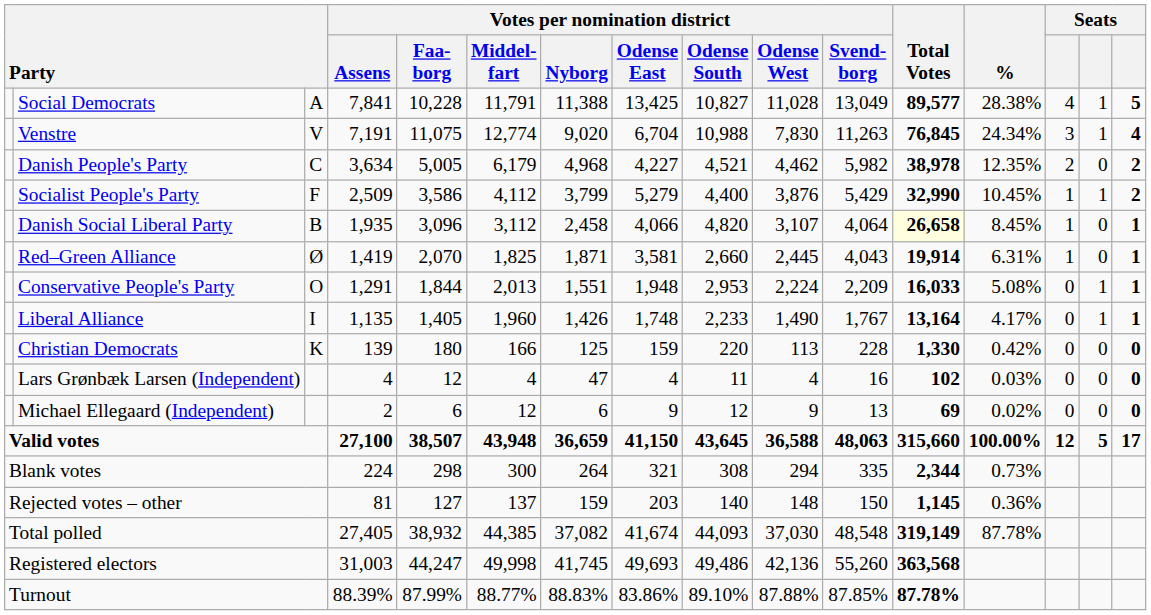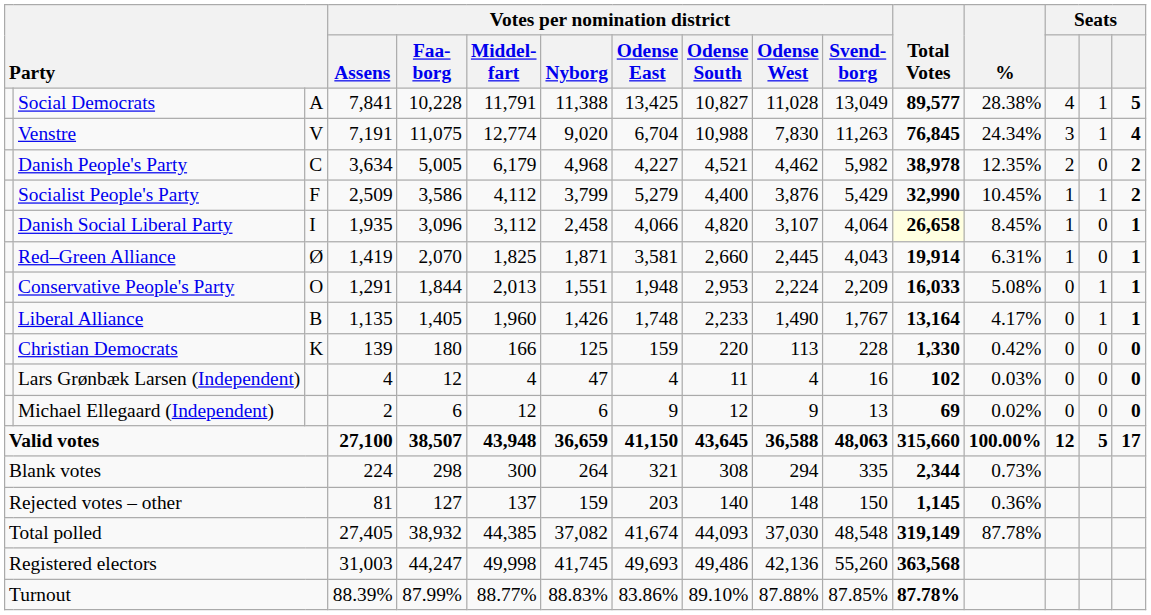 <table class="wikitable" border="1" style="text-align:right;">
 <tr>
 <th style="text-align:left;" valign=bottom rowspan=2 colspan=3>Party</th>
 <th colspan=8>Votes per nomination district</th>
 <th align=center valign=bottom rowspan=2 width="50">Total Votes</th>
 <th align=center valign=bottom rowspan=2 width="50">%</th>
 <th colspan=3>Seats</th>
 </tr>
 <tr>
 <th align=center valign=bottom width="50"><a href='#'>Assens</a></th>
 <th align="center" valign="bottom" width="50"><a href='#'>Faa- borg</a></th>
 <th align="center" valign="bottom" width="50"><a href='#'>Middel- fart</a></th>
 <th align="center" valign="bottom" width="50"><a href='#'>Nyborg</a></th>
 <th align="center" valign="bottom" width="50"><a href='#'>Odense East</a></th>
 <th align="center" valign="bottom" width="50"><a href='#'>Odense South</a></th>
 <th align="center" valign="bottom" width="50"><a href='#'>Odense West</a></th>
 <th align="center" valign="bottom" width="50"><a href='#'>Svend- borg</a></th>
 <th align="center" valign="bottom" width="20"><small></small></th>
 <th align=center valign=bottom width="20"><small><a href='#'></a></small></th>
 <th align=center valign=bottom width="20"><small></small></th>
 </tr>
 <tr>
 <td></td>
 <td align=left><a href='#'>Social Democrats</a></td>
 <td align=left>A</td>
 <td>7,841</td>
 <td>10,228</td>
 <td>11,791</td>
 <td>11,388</td>
 <td>13,425</td>
 <td>10,827</td>
 <td>11,028</td>
 <td>13,049</td>
 <td><strong>89,577</strong></td>
 <td>28.38%</td>
 <td>4</td>
 <td>1</td>
 <td><strong>5</strong></td>
 </tr>
 <tr>
 <td></td>
 <td align=left><a href='#'>Venstre</a></td>
 <td align=left>V</td>
 <td>7,191</td>
 <td>11,075</td>
 <td>12,774</td>
 <td>9,020</td>
 <td>6,704</td>
 <td>10,988</td>
 <td>7,830</td>
 <td>11,263</td>
 <td><strong>76,845</strong></td>
 <td>24.34%</td>
 <td>3</td>
 <td>1</td>
 <td><strong>4</strong></td>
 </tr>
 <tr>
 <td></td>
 <td align=left><a href='#'>Danish People's Party</a></td>
 <td align=left>C</td>
 <td>3,634</td>
 <td>5,005</td>
 <td>6,179</td>
 <td>4,968</td>
 <td>4,227</td>
 <td>4,521</td>
 <td>4,462</td>
 <td>5,982</td>
 <td><strong>38,978</strong></td>
 <td>12.35%</td>
 <td>2</td>
 <td>0</td>
 <td><strong>2</strong></td>
 </tr>
 <tr>
 <td></td>
 <td align=left><a href='#'>Socialist People's Party</a></td>
 <td align=left>F</td>
 <td>2,509</td>
 <td>3,586</td>
 <td>4,112</td>
 <td>3,799</td>
 <td>5,279</td>
 <td>4,400</td>
 <td>3,876</td>
 <td>5,429</td>
 <td><strong>32,990</strong></td>
 <td>10.45%</td>
 <td>1</td>
 <td>1</td>
 <td><strong>2</strong></td>
 </tr>
 <tr>
 <td></td>
 <td align=left><a href='#'>Danish Social Liberal Party</a></td>
-<td align=left>B</td>
+<td align=left>I</td>
 <td>1,935</td>
 <td>3,096</td>
 <td>3,112</td>
 <td>2,458</td>
 <td>4,066</td>
 <td>4,820</td>
 <td>3,107</td>
 <td>4,064</td>
 <td style="background: lightyellow;"><strong>26,658</strong></td>
 <td>8.45%</td>
 <td>1</td>
 <td>0</td>
 <td><strong>1</strong></td>
 </tr>
 <tr>
 <td></td>
 <td align=left><a href='#'>Red–Green Alliance</a></td>
 <td align=left>Ø</td>
 <td>1,419</td>
 <td>2,070</td>
 <td>1,825</td>
 <td>1,871</td>
 <td>3,581</td>
 <td>2,660</td>
 <td>2,445</td>
 <td>4,043</td>
 <td><strong>19,914</strong></td>
 <td>6.31%</td>
 <td>1</td>
 <td>0</td>
 <td><strong>1</strong></td>
 </tr>
 <tr>
 <td></td>
 <td align=left style="white-space: nowrap;"><a href='#'>Conservative People's Party</a></td>
 <td align=left>O</td>
 <td>1,291</td>
 <td>1,844</td>
 <td>2,013</td>
 <td>1,551</td>
 <td>1,948</td>
 <td>2,953</td>
 <td>2,224</td>
 <td>2,209</td>
 <td><strong>16,033</strong></td>
 <td>5.08%</td>
 <td>0</td>
 <td>1</td>
 <td><strong>1</strong></td>
 </tr>
 <tr>
 <td></td>
 <td align=left><a href='#'>Liberal Alliance</a></td>
-<td align=left>I</td>
+<td align=left>B</td>
 <td>1,135</td>
 <td>1,405</td>
 <td>1,960</td>
 <td>1,426</td>
 <td>1,748</td>
 <td>2,233</td>
 <td>1,490</td>
 <td>1,767</td>
 <td><strong>13,164</strong></td>
 <td>4.17%</td>
 <td>0</td>
 <td>1</td>
 <td><strong>1</strong></td>
 </tr>
 <tr>
 <td></td>
 <td align=left><a href='#'>Christian Democrats</a></td>
 <td align=left>K</td>
 <td>139</td>
 <td>180</td>
 <td>166</td>
 <td>125</td>
 <td>159</td>
 <td>220</td>
 <td>113</td>
 <td>228</td>
 <td><strong>1,330</strong></td>
 <td>0.42%</td>
 <td>0</td>
 <td>0</td>
 <td><strong>0</strong></td>
 </tr>
 <tr>
 <td></td>
 <td align=left>Lars Grønbæk Larsen (<a href='#'>Independent</a>)</td>
 <td></td>
 <td>4</td>
 <td>12</td>
 <td>4</td>
 <td>47</td>
 <td>4</td>
 <td>11</td>
 <td>4</td>
 <td>16</td>
 <td><strong>102</strong></td>
 <td>0.03%</td>
 <td>0</td>
 <td>0</td>
 <td><strong>0</strong></td>
 </tr>
 <tr>
 <td></td>
 <td align=left>Michael Ellegaard (<a href='#'>Independent</a>)</td>
 <td></td>
 <td>2</td>
 <td>6</td>
 <td>12</td>
 <td>6</td>
 <td>9</td>
 <td>12</td>
 <td>9</td>
 <td>13</td>
 <td><strong>69</strong></td>
 <td>0.02%</td>
 <td>0</td>
 <td>0</td>
 <td><strong>0</strong></td>
 </tr>
 <tr style="font-weight:bold">
 <td align=left colspan=3>Valid votes</td>
 <td>27,100</td>
 <td>38,507</td>
 <td>43,948</td>
 <td>36,659</td>
 <td>41,150</td>
 <td>43,645</td>
 <td>36,588</td>
 <td>48,063</td>
 <td>315,660</td>
 <td>100.00%</td>
 <td>12</td>
 <td>5</td>
 <td>17</td>
 </tr>
 <tr>
 <td align=left colspan=3>Blank votes</td>
 <td>224</td>
 <td>298</td>
 <td>300</td>
 <td>264</td>
 <td>321</td>
 <td>308</td>
 <td>294</td>
 <td>335</td>
 <td><strong>2,344</strong></td>
 <td>0.73%</td>
 <td></td>
 <td></td>
 <td></td>
 </tr>
 <tr>
 <td align=left colspan=3>Rejected votes – other</td>
 <td>81</td>
 <td>127</td>
 <td>137</td>
 <td>159</td>
 <td>203</td>
 <td>140</td>
 <td>148</td>
 <td>150</td>
 <td><strong>1,145</strong></td>
 <td>0.36%</td>
 <td></td>
 <td></td>
 <td></td>
 </tr>
 <tr>
 <td align=left colspan=3>Total polled</td>
 <td>27,405</td>
 <td>38,932</td>
 <td>44,385</td>
 <td>37,082</td>
 <td>41,674</td>
 <td>44,093</td>
 <td>37,030</td>
 <td>48,548</td>
 <td><strong>319,149</strong></td>
 <td>87.78%</td>
 <td></td>
 <td></td>
 <td></td>
 </tr>
 <tr>
 <td align=left colspan=3>Registered electors</td>
 <td>31,003</td>
 <td>44,247</td>
 <td>49,998</td>
 <td>41,745</td>
 <td>49,693</td>
 <td>49,486</td>
 <td>42,136</td>
 <td>55,260</td>
 <td><strong>363,568</strong></td>
 <td></td>
 <td></td>
 <td></td>
 <td></td>
 </tr>
 <tr>
 <td align=left colspan=3>Turnout</td>
 <td>88.39%</td>
 <td>87.99%</td>
 <td>88.77%</td>
 <td>88.83%</td>
 <td>83.86%</td>
 <td>89.10%</td>
 <td>87.88%</td>
 <td>87.85%</td>
 <td><strong>87.78%</strong></td>
 <td></td>
 <td></td>
 <td></td>
 <td></td>
 </tr>
 </table>
